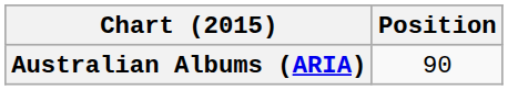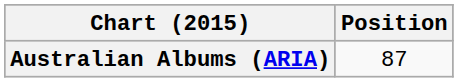 <table class="wikitable plainrowheaders" style="text-align:center">
 <tr>
 <th scope="col">Chart (2015)</th>
 <th scope="col">Position</th>
 </tr>
 <tr>
 <th scope="row">Australian Albums (<a href='#'>ARIA</a>)</th>
-<td>90</td>
+<td>87</td>
 </tr>
 </table>
